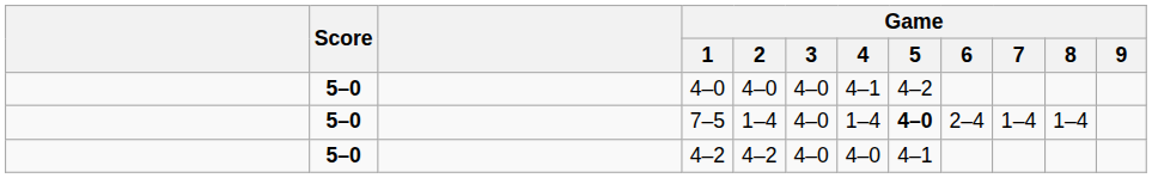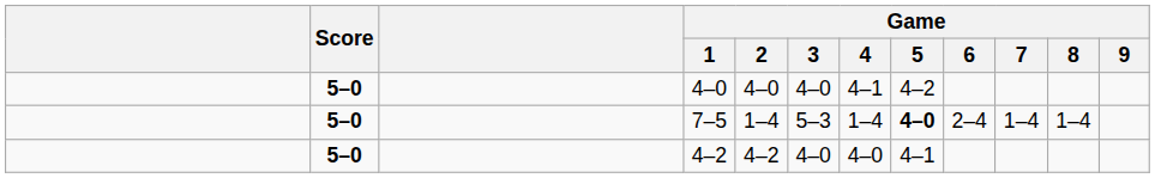 <table class="wikitable" style="text-align: center;">
 <tr>
 <th rowspan=2 align="right" width="270"></th>
 <th rowspan=2 width="45">Score</th>
 <th rowspan=2 align="left" width="270"></th>
 <th colspan=9>Game</th>
 </tr>
 <tr>
 <th width="35">1</th>
 <th width="35">2</th>
 <th width="35">3</th>
 <th width="35">4</th>
 <th width="35">5</th>
 <th width="35">6</th>
 <th width="35">7</th>
 <th width="35">8</th>
 <th width="35">9</th>
 </tr>
 <tr>
 <td align=left><strong><br></strong></td>
 <td align=center><strong>5–0</strong></td>
 <td align=left><br></td>
 <td>4–0</td>
 <td>4–0</td>
 <td>4–0</td>
 <td>4–1</td>
 <td>4–2</td>
 <td></td>
 <td></td>
 <td></td>
 <td></td>
 </tr>
 <tr>
 <td align=left><br></td>
 <td align=center><strong>5–0</strong></td>
 <td align=left><strong><br></strong></td>
 <td>7–5</td>
 <td>1–4</td>
-<td>4–0</td>
+<td>5–3</td>
 <td>1–4</td>
 <td><strong>4–0</strong></td>
 <td>2–4</td>
 <td>1–4</td>
 <td>1–4</td>
 <td></td>
 </tr>
 <tr>
 <td align=left><strong><br></strong></td>
 <td align=center><strong>5–0</strong></td>
 <td align=left><br></td>
 <td>4–2</td>
 <td>4–2</td>
 <td>4–0</td>
 <td>4–0</td>
 <td>4–1</td>
 <td></td>
 <td></td>
 <td></td>
 <td></td>
 </tr>
 </table>
